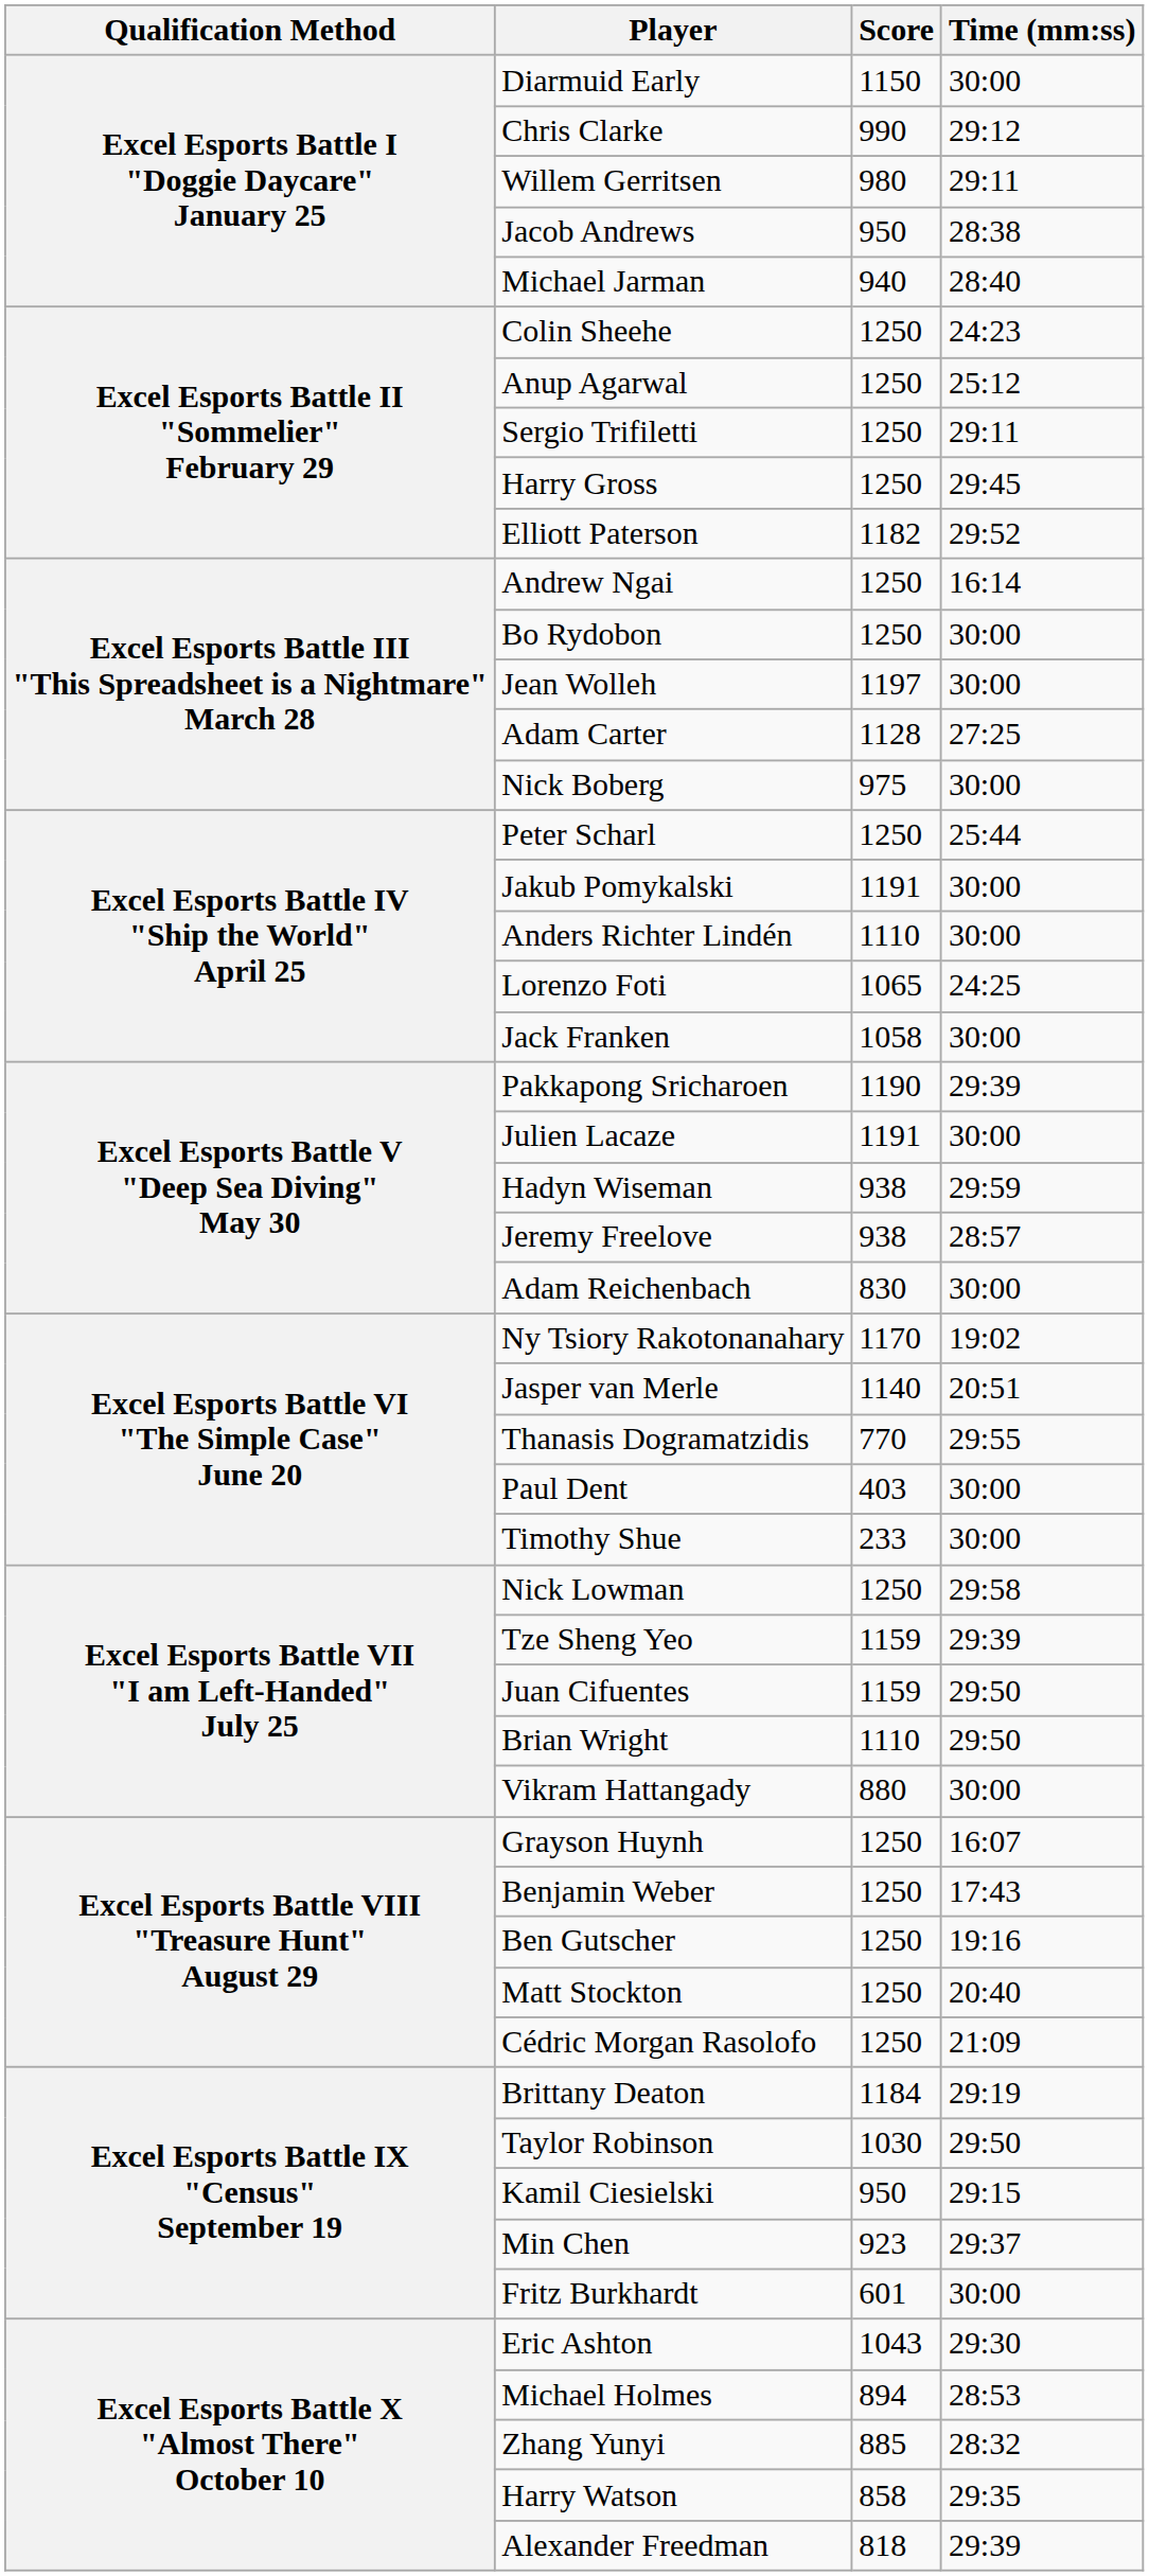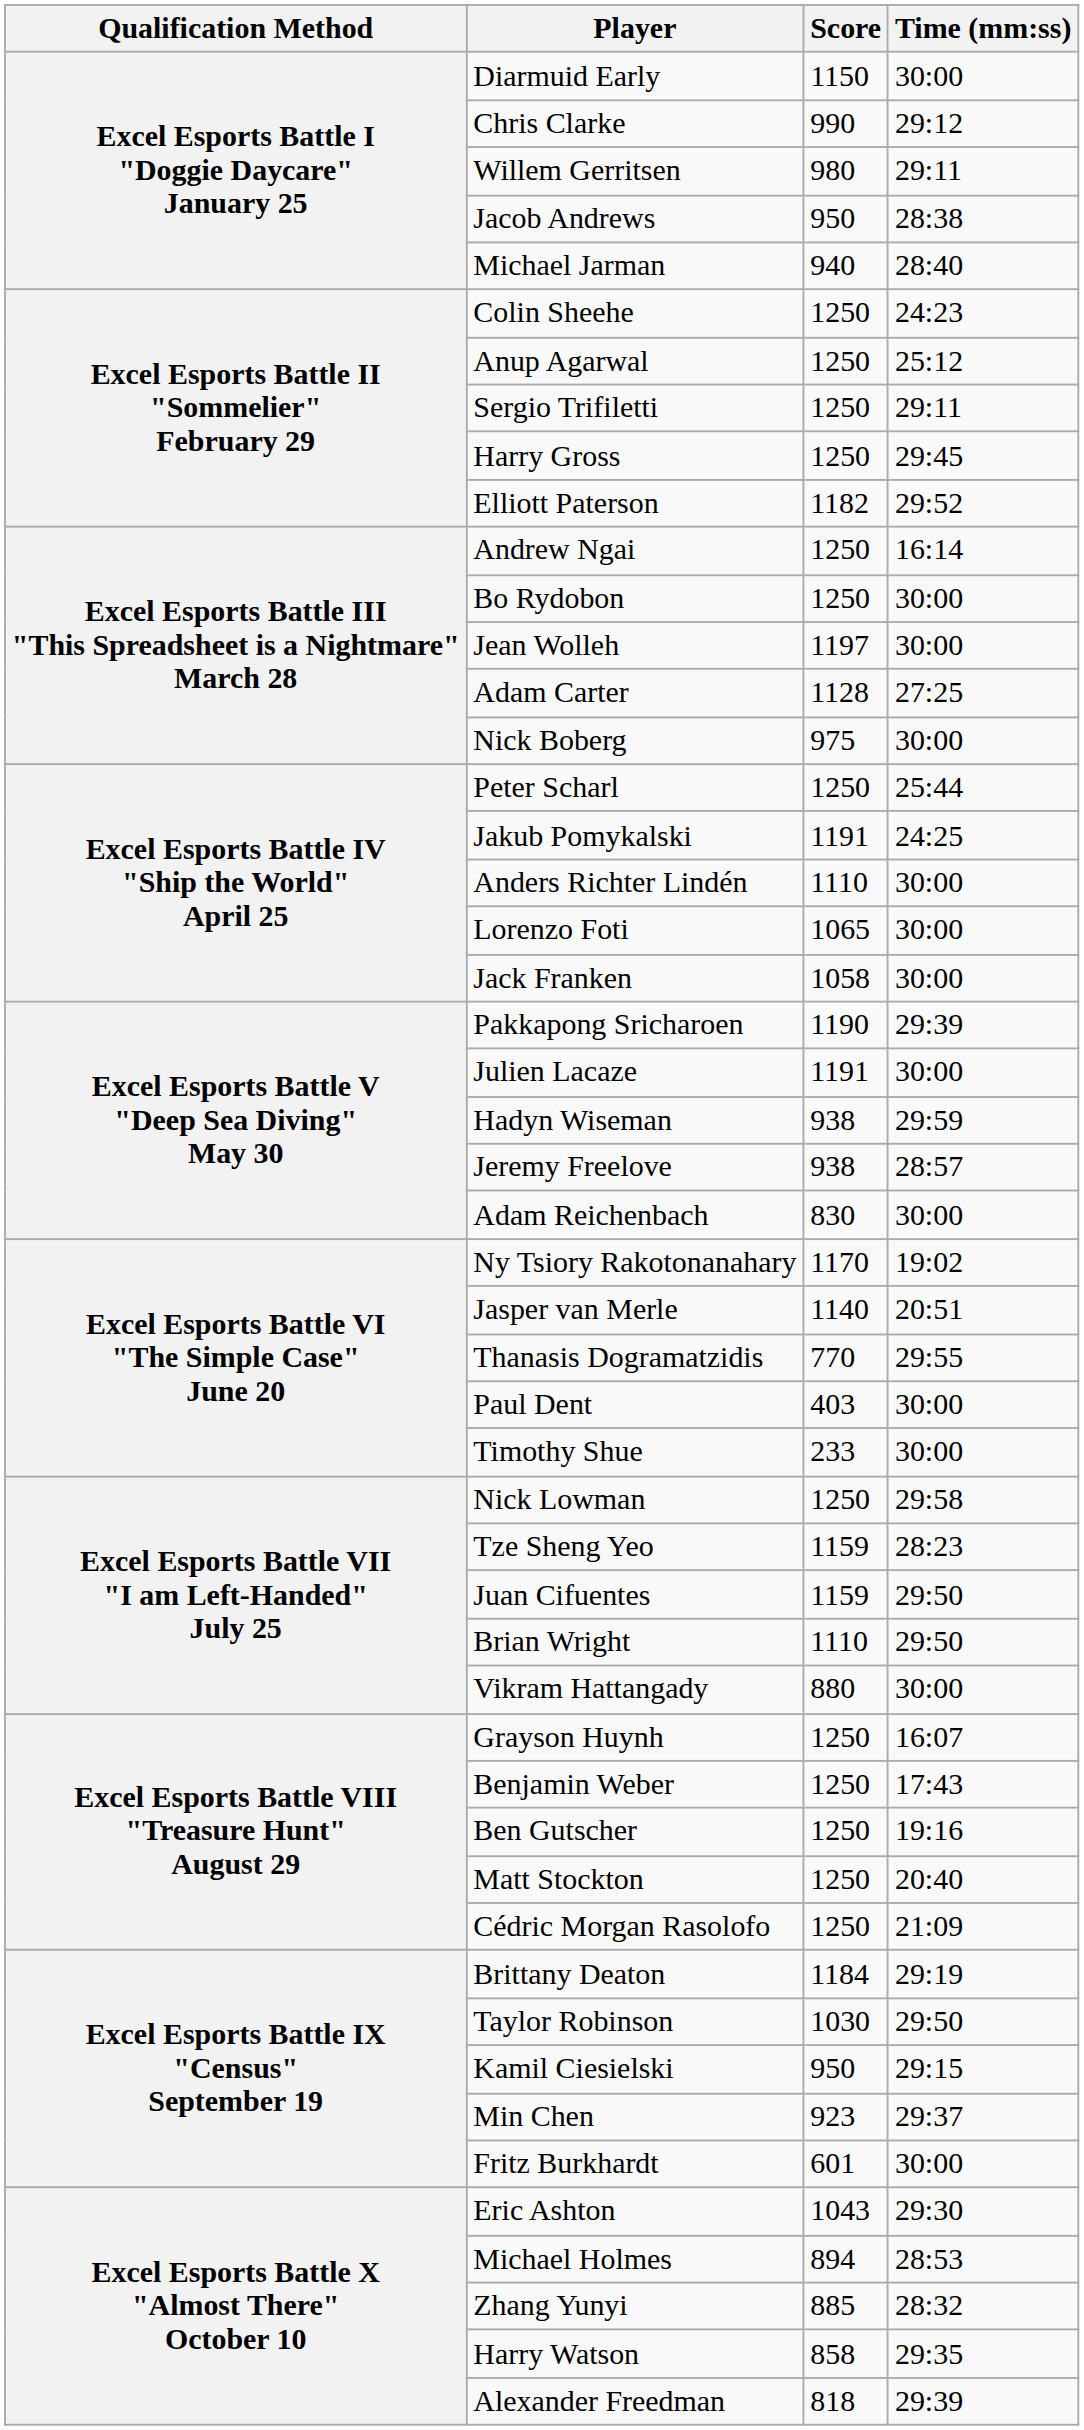 <table class="wikitable mw-collapsible mw-collapsed">
 <tr>
 <th>Qualification Method</th>
 <th>Player</th>
 <th>Score</th>
 <th>Time (mm:ss)</th>
 </tr>
 <tr>
 <th rowspan=5>Excel Esports Battle I<br>"Doggie Daycare"<br>January 25</th>
 <td> Diarmuid Early</td>
 <td>1150</td>
 <td>30:00</td>
 </tr>
 <tr>
 <td> Chris Clarke</td>
 <td>990</td>
 <td>29:12</td>
 </tr>
 <tr>
 <td> Willem Gerritsen</td>
 <td>980</td>
 <td>29:11</td>
 </tr>
 <tr>
 <td> Jacob Andrews</td>
 <td>950</td>
 <td>28:38</td>
 </tr>
 <tr>
 <td> Michael Jarman</td>
 <td>940</td>
 <td>28:40</td>
 </tr>
 <tr>
 <th rowspan=5>Excel Esports Battle II<br>"Sommelier"<br>February 29</th>
 <td> Colin Sheehe</td>
 <td>1250</td>
 <td>24:23</td>
 </tr>
 <tr>
 <td> Anup Agarwal</td>
 <td>1250</td>
 <td>25:12</td>
 </tr>
 <tr>
 <td> Sergio Trifiletti</td>
 <td>1250</td>
 <td>29:11</td>
 </tr>
 <tr>
 <td> Harry Gross</td>
 <td>1250</td>
 <td>29:45</td>
 </tr>
 <tr>
 <td> Elliott Paterson</td>
 <td>1182</td>
 <td>29:52</td>
 </tr>
 <tr>
 <th rowspan=5>Excel Esports Battle III<br>"This Spreadsheet is a Nightmare"<br>March 28</th>
 <td> Andrew Ngai</td>
 <td>1250</td>
 <td>16:14</td>
 </tr>
 <tr>
 <td> Bo Rydobon</td>
 <td>1250</td>
 <td>30:00</td>
 </tr>
 <tr>
 <td> Jean Wolleh</td>
 <td>1197</td>
 <td>30:00</td>
 </tr>
 <tr>
 <td> Adam Carter</td>
 <td>1128</td>
 <td>27:25</td>
 </tr>
 <tr>
 <td> Nick Boberg</td>
 <td>975</td>
 <td>30:00</td>
 </tr>
 <tr>
 <th rowspan=5>Excel Esports Battle IV<br>"Ship the World"<br>April 25</th>
 <td> Peter Scharl</td>
 <td>1250</td>
 <td>25:44</td>
 </tr>
 <tr>
 <td> Jakub Pomykalski</td>
 <td>1191</td>
-<td>30:00</td>
+<td>24:25</td>
 </tr>
 <tr>
 <td> Anders Richter Lindén</td>
 <td>1110</td>
 <td>30:00</td>
 </tr>
 <tr>
 <td> Lorenzo Foti</td>
 <td>1065</td>
-<td>24:25</td>
+<td>30:00</td>
 </tr>
 <tr>
 <td> Jack Franken</td>
 <td>1058</td>
 <td>30:00</td>
 </tr>
 <tr>
 <th rowspan=5>Excel Esports Battle V<br>"Deep Sea Diving"<br>May 30</th>
 <td> Pakkapong Sricharoen</td>
 <td>1190</td>
 <td>29:39</td>
 </tr>
 <tr>
 <td> Julien Lacaze</td>
 <td>1191</td>
 <td>30:00</td>
 </tr>
 <tr>
 <td> Hadyn Wiseman</td>
 <td>938</td>
 <td>29:59</td>
 </tr>
 <tr>
 <td> Jeremy Freelove</td>
 <td>938</td>
 <td>28:57</td>
 </tr>
 <tr>
 <td> Adam Reichenbach</td>
 <td>830</td>
 <td>30:00</td>
 </tr>
 <tr>
 <th rowspan=5>Excel Esports Battle VI<br>"The Simple Case"<br>June 20</th>
 <td> Ny Tsiory Rakotonanahary</td>
 <td>1170</td>
 <td>19:02</td>
 </tr>
 <tr>
 <td> Jasper van Merle</td>
 <td>1140</td>
 <td>20:51</td>
 </tr>
 <tr>
 <td> Thanasis Dogramatzidis</td>
 <td>770</td>
 <td>29:55</td>
 </tr>
 <tr>
 <td> Paul Dent</td>
 <td>403</td>
 <td>30:00</td>
 </tr>
 <tr>
 <td> Timothy Shue</td>
 <td>233</td>
 <td>30:00</td>
 </tr>
 <tr>
 <th rowspan=5>Excel Esports Battle VII<br>"I am Left-Handed"<br>July 25</th>
 <td> Nick Lowman</td>
 <td>1250</td>
 <td>29:58</td>
 </tr>
 <tr>
 <td> Tze Sheng Yeo</td>
 <td>1159</td>
-<td>29:39</td>
+<td>28:23</td>
 </tr>
 <tr>
 <td> Juan Cifuentes</td>
 <td>1159</td>
 <td>29:50</td>
 </tr>
 <tr>
 <td> Brian Wright</td>
 <td>1110</td>
 <td>29:50</td>
 </tr>
 <tr>
 <td> Vikram Hattangady</td>
 <td>880</td>
 <td>30:00</td>
 </tr>
 <tr>
 <th rowspan=5>Excel Esports Battle VIII<br>"Treasure Hunt"<br>August 29</th>
 <td> Grayson Huynh</td>
 <td>1250</td>
 <td>16:07</td>
 </tr>
 <tr>
 <td> Benjamin Weber</td>
 <td>1250</td>
 <td>17:43</td>
 </tr>
 <tr>
 <td> Ben Gutscher</td>
 <td>1250</td>
 <td>19:16</td>
 </tr>
 <tr>
 <td> Matt Stockton</td>
 <td>1250</td>
 <td>20:40</td>
 </tr>
 <tr>
 <td> Cédric Morgan Rasolofo</td>
 <td>1250</td>
 <td>21:09</td>
 </tr>
 <tr>
 <th rowspan=5>Excel Esports Battle IX<br>"Census"<br>September 19</th>
 <td> Brittany Deaton</td>
 <td>1184</td>
 <td>29:19</td>
 </tr>
 <tr>
 <td> Taylor Robinson</td>
 <td>1030</td>
 <td>29:50</td>
 </tr>
 <tr>
 <td> Kamil Ciesielski</td>
 <td>950</td>
 <td>29:15</td>
 </tr>
 <tr>
 <td> Min Chen</td>
 <td>923</td>
 <td>29:37</td>
 </tr>
 <tr>
 <td> Fritz Burkhardt</td>
 <td>601</td>
 <td>30:00</td>
 </tr>
 <tr>
 <th rowspan=5>Excel Esports Battle X<br>"Almost There"<br>October 10</th>
 <td> Eric Ashton</td>
 <td>1043</td>
 <td>29:30</td>
 </tr>
 <tr>
 <td> Michael Holmes</td>
 <td>894</td>
 <td>28:53</td>
 </tr>
 <tr>
 <td> Zhang Yunyi</td>
 <td>885</td>
 <td>28:32</td>
 </tr>
 <tr>
 <td> Harry Watson</td>
 <td>858</td>
 <td>29:35</td>
 </tr>
 <tr>
 <td> Alexander Freedman</td>
 <td>818</td>
 <td>29:39</td>
 </tr>
 </table>
